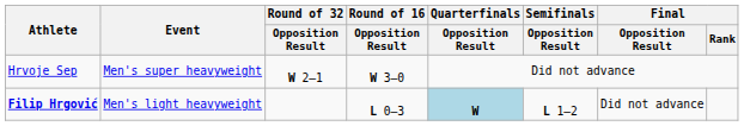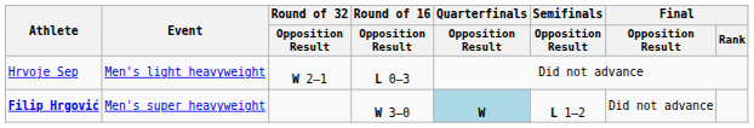 <table class="wikitable" style="font-size:90%">
 <tr>
 <th rowspan=2>Athlete</th>
 <th rowspan=2>Event</th>
 <th>Round of 32</th>
 <th>Round of 16</th>
 <th>Quarterfinals</th>
 <th>Semifinals</th>
 <th colspan=2>Final</th>
 </tr>
 <tr style="font-size:95%">
 <th>Opposition<br>Result</th>
 <th>Opposition<br>Result</th>
 <th>Opposition<br>Result</th>
 <th>Opposition<br>Result</th>
 <th>Opposition<br>Result</th>
 <th>Rank</th>
 </tr>
 <tr align=center>
 <td align=left><a href='#'>Hrvoje Sep</a></td>
-<td align=left><a href='#'>Men's super heavyweight</a></td>
+<td align=left><a href='#'>Men's light heavyweight</a></td>
 <td><br><strong>W</strong> 2–1</td>
-<td><br><strong>W</strong> 3–0</td>
+<td><br><strong>L</strong> 0–3</td>
 <td colspan=4>Did not advance</td>
 </tr>
 <tr align=center>
 <td align=left><strong><a href='#'>Filip Hrgović</a></strong></td>
-<td align=left><a href='#'>Men's light heavyweight</a></td>
+<td align=left><a href='#'>Men's super heavyweight</a></td>
 <td></td>
-<td><br><strong>L</strong> 0–3</td>
+<td><br><strong>W</strong> 3–0</td>
 <td style="background: lightblue;"><br><strong>W</strong> </td>
 <td><br><strong>L</strong> 1–2</td>
 <td>Did not advance</td>
 <td></td>
 </tr>
 </table>
